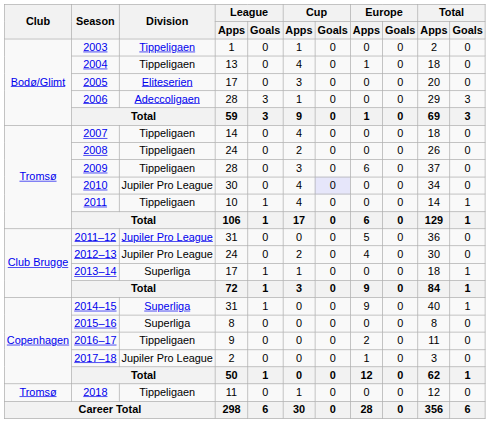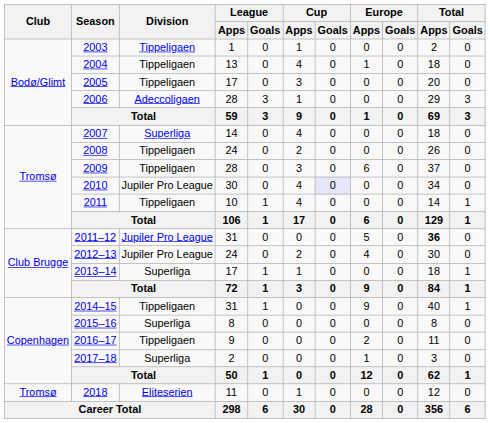 <table class="wikitable" style="text-align: center">
 <tr>
 <th rowspan="2">Club</th>
 <th rowspan="2">Season</th>
 <th rowspan="2">Division</th>
 <th colspan="2">League</th>
 <th colspan="2">Cup</th>
 <th colspan="2">Europe</th>
 <th colspan="2">Total</th>
 </tr>
 <tr>
 <th>Apps</th>
 <th>Goals</th>
 <th>Apps</th>
 <th>Goals</th>
 <th>Apps</th>
 <th>Goals</th>
 <th>Apps</th>
 <th>Goals</th>
 </tr>
 <tr>
 <td rowspan="5"><a href='#'>Bodø/Glimt</a></td>
 <td><a href='#'>2003</a></td>
 <td><a href='#'>Tippeligaen</a></td>
 <td>1</td>
 <td>0</td>
 <td>1</td>
 <td>0</td>
 <td>0</td>
 <td>0</td>
 <td>2</td>
 <td>0</td>
 </tr>
 <tr>
 <td><a href='#'>2004</a></td>
 <td>Tippeligaen</td>
 <td>13</td>
 <td>0</td>
 <td>4</td>
 <td>0</td>
 <td>1</td>
 <td>0</td>
 <td>18</td>
 <td>0</td>
 </tr>
 <tr>
 <td><a href='#'>2005</a></td>
-<td><a href='#'>Eliteserien</a></td>
+<td>Tippeligaen</td>
 <td>17</td>
 <td>0</td>
 <td>3</td>
 <td>0</td>
 <td>0</td>
 <td>0</td>
 <td>20</td>
 <td>0</td>
 </tr>
 <tr>
 <td><a href='#'>2006</a></td>
 <td><a href='#'>Adeccoligaen</a></td>
 <td>28</td>
 <td>3</td>
 <td>1</td>
 <td>0</td>
 <td>0</td>
 <td>0</td>
 <td>29</td>
 <td>3</td>
 </tr>
 <tr>
 <th colspan="2">Total</th>
 <th>59</th>
 <th>3</th>
 <th>9</th>
 <th>0</th>
 <th>1</th>
 <th>0</th>
 <th>69</th>
 <th>3</th>
 </tr>
 <tr>
 <td rowspan="6"><a href='#'>Tromsø</a></td>
 <td><a href='#'>2007</a></td>
-<td>Tippeligaen</td>
+<td><a href='#'>Superliga</a></td>
 <td>14</td>
 <td>0</td>
 <td>4</td>
 <td>0</td>
 <td>0</td>
 <td>0</td>
 <td>18</td>
 <td>0</td>
 </tr>
 <tr>
 <td><a href='#'>2008</a></td>
 <td>Tippeligaen</td>
 <td>24</td>
 <td>0</td>
 <td>2</td>
 <td>0</td>
 <td>0</td>
 <td>0</td>
 <td>26</td>
 <td>0</td>
 </tr>
 <tr>
 <td><a href='#'>2009</a></td>
 <td>Tippeligaen</td>
 <td>28</td>
 <td>0</td>
 <td>3</td>
 <td>0</td>
 <td>6</td>
 <td>0</td>
 <td>37</td>
 <td>0</td>
 </tr>
 <tr>
 <td><a href='#'>2010</a></td>
 <td>Jupiler Pro League</td>
 <td>30</td>
 <td>0</td>
 <td>4</td>
 <td style="background: lavender;">0</td>
 <td>0</td>
 <td>0</td>
 <td>34</td>
 <td>0</td>
 </tr>
 <tr>
 <td><a href='#'>2011</a></td>
 <td>Tippeligaen</td>
 <td>10</td>
 <td>1</td>
 <td>4</td>
 <td>0</td>
 <td>0</td>
 <td>0</td>
 <td>14</td>
 <td>1</td>
 </tr>
 <tr>
 <th colspan="2">Total</th>
 <th>106</th>
 <th>1</th>
 <th>17</th>
 <th>0</th>
 <th>6</th>
 <th>0</th>
 <th>129</th>
 <th>1</th>
 </tr>
 <tr>
 <td rowspan="4"><a href='#'>Club Brugge</a></td>
 <td><a href='#'>2011–12</a></td>
 <td><a href='#'>Jupiler Pro League</a></td>
 <td>31</td>
 <td>0</td>
 <td>0</td>
 <td>0</td>
 <td>5</td>
 <td>0</td>
-<td>36</td>
+<td><strong>36</strong></td>
 <td>0</td>
 </tr>
 <tr>
 <td><a href='#'>2012–13</a></td>
 <td>Jupiler Pro League</td>
 <td>24</td>
 <td>0</td>
 <td>2</td>
 <td>0</td>
 <td>4</td>
 <td>0</td>
 <td>30</td>
 <td>0</td>
 </tr>
 <tr>
 <td><a href='#'>2013–14</a></td>
 <td>Superliga</td>
 <td>17</td>
 <td>1</td>
 <td>1</td>
 <td>0</td>
 <td>0</td>
 <td>0</td>
 <td>18</td>
 <td>1</td>
 </tr>
 <tr>
 <th colspan="2">Total</th>
 <th>72</th>
 <th>1</th>
 <th>3</th>
 <th>0</th>
 <th>9</th>
 <th>0</th>
 <th>84</th>
 <th>1</th>
 </tr>
 <tr>
 <td rowspan="5"><a href='#'>Copenhagen</a></td>
 <td><a href='#'>2014–15</a></td>
-<td><a href='#'>Superliga</a></td>
+<td>Tippeligaen</td>
 <td>31</td>
 <td>1</td>
 <td>0</td>
 <td>0</td>
 <td>9</td>
 <td>0</td>
 <td>40</td>
 <td>1</td>
 </tr>
 <tr>
 <td><a href='#'>2015–16</a></td>
 <td>Superliga</td>
 <td>8</td>
 <td>0</td>
 <td>0</td>
 <td>0</td>
 <td>0</td>
 <td>0</td>
 <td>8</td>
 <td>0</td>
 </tr>
 <tr>
 <td><a href='#'>2016–17</a></td>
 <td>Tippeligaen</td>
 <td>9</td>
 <td>0</td>
 <td>0</td>
 <td>0</td>
 <td>2</td>
 <td>0</td>
 <td>11</td>
 <td>0</td>
 </tr>
 <tr>
 <td><a href='#'>2017–18</a></td>
-<td>Jupiler Pro League</td>
+<td>Superliga</td>
 <td>2</td>
 <td>0</td>
 <td>0</td>
 <td>0</td>
 <td>1</td>
 <td>0</td>
 <td>3</td>
 <td>0</td>
 </tr>
 <tr>
 <th colspan="2">Total</th>
 <th>50</th>
 <th>1</th>
 <th>0</th>
 <th>0</th>
 <th>12</th>
 <th>0</th>
 <th>62</th>
 <th>1</th>
 </tr>
 <tr>
 <td rowspan="1"><a href='#'>Tromsø</a></td>
 <td><a href='#'>2018</a></td>
-<td>Tippeligaen</td>
+<td><a href='#'>Eliteserien</a></td>
 <td>11</td>
 <td>0</td>
 <td>1</td>
 <td>0</td>
 <td>0</td>
 <td>0</td>
 <td>12</td>
 <td>0</td>
 </tr>
 <tr>
 <th colspan="3">Career Total</th>
 <th>298</th>
 <th>6</th>
 <th>30</th>
 <th>0</th>
 <th>28</th>
 <th>0</th>
 <th>356</th>
 <th>6</th>
 </tr>
 </table>
